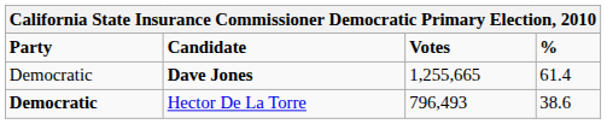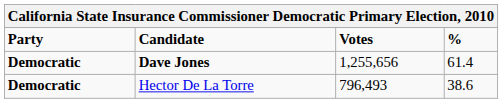 <table class="wikitable">
 <tr>
 <th colspan="4">California State Insurance Commissioner Democratic Primary Election, 2010</th>
 </tr>
 <tr>
 <td><strong>Party</strong></td>
 <td><strong>Candidate</strong></td>
 <td><strong>Votes</strong></td>
 <td><strong>%</strong></td>
 </tr>
 <tr>
-<td>Democratic</td>
+<td><strong>Democratic</strong></td>
 <td><strong>Dave Jones</strong></td>
-<td>1,255,665</td>
+<td>1,255,656</td>
 <td>61.4</td>
 </tr>
 <tr>
 <td><strong>Democratic</strong></td>
 <td><a href='#'>Hector De La Torre</a></td>
 <td>796,493</td>
 <td>38.6</td>
 </tr>
 </table>
